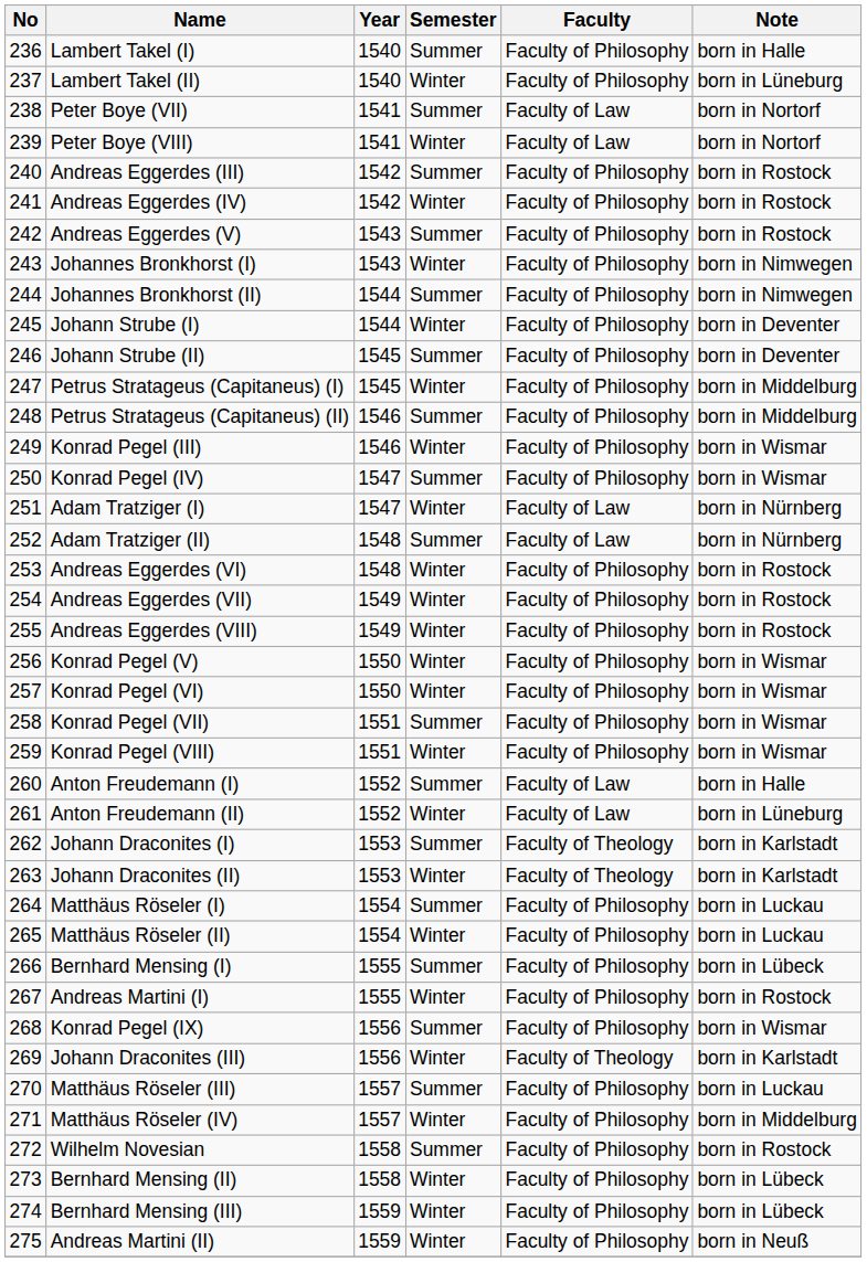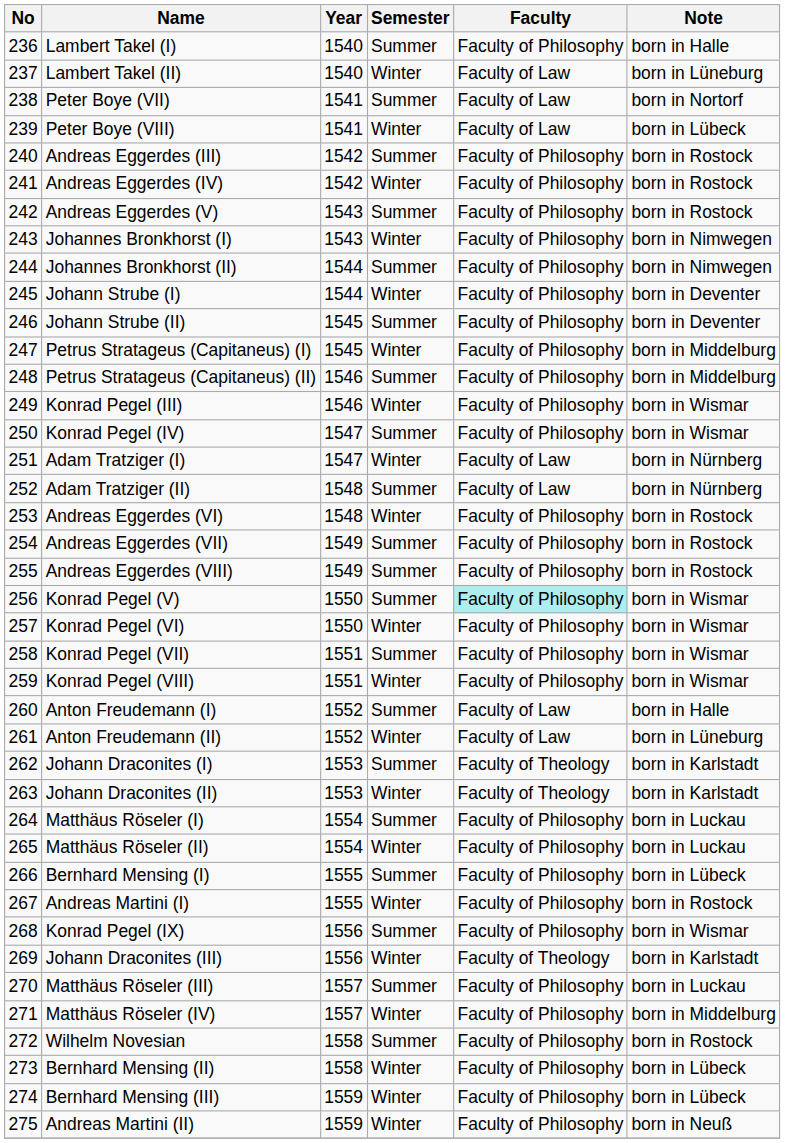 <table class="wikitable">
 <tr>
 <th bgcolor="silver">No</th>
 <th bgcolor="silver">Name</th>
 <th bgcolor="silver">Year</th>
 <th bgcolor="silver">Semester</th>
 <th bgcolor="silver">Faculty</th>
 <th bgcolor="silver">Note</th>
 </tr>
 <tr>
 <td>236</td>
 <td>Lambert Takel (I)</td>
 <td>1540</td>
 <td>Summer</td>
 <td>Faculty of Philosophy</td>
 <td>born in Halle</td>
 </tr>
 <tr>
 <td>237</td>
 <td>Lambert Takel (II)</td>
 <td>1540</td>
 <td>Winter</td>
-<td>Faculty of Philosophy</td>
+<td>Faculty of Law</td>
 <td>born in Lüneburg</td>
 </tr>
 <tr>
 <td>238</td>
 <td>Peter Boye (VII)</td>
 <td>1541</td>
 <td>Summer</td>
 <td>Faculty of Law</td>
 <td>born in Nortorf</td>
 </tr>
 <tr>
 <td>239</td>
 <td>Peter Boye (VIII)</td>
 <td>1541</td>
 <td>Winter</td>
 <td>Faculty of Law</td>
-<td>born in Nortorf</td>
+<td>born in Lübeck</td>
 </tr>
 <tr>
 <td>240</td>
 <td>Andreas Eggerdes (III)</td>
 <td>1542</td>
 <td>Summer</td>
 <td>Faculty of Philosophy</td>
 <td>born in Rostock</td>
 </tr>
 <tr>
 <td>241</td>
 <td>Andreas Eggerdes (IV)</td>
 <td>1542</td>
 <td>Winter</td>
 <td>Faculty of Philosophy</td>
 <td>born in Rostock</td>
 </tr>
 <tr>
 <td>242</td>
 <td>Andreas Eggerdes (V)</td>
 <td>1543</td>
 <td>Summer</td>
 <td>Faculty of Philosophy</td>
 <td>born in Rostock</td>
 </tr>
 <tr>
 <td>243</td>
 <td>Johannes Bronkhorst (I)</td>
 <td>1543</td>
 <td>Winter</td>
 <td>Faculty of Philosophy</td>
 <td>born in Nimwegen</td>
 </tr>
 <tr>
 <td>244</td>
 <td>Johannes Bronkhorst (II)</td>
 <td>1544</td>
 <td>Summer</td>
 <td>Faculty of Philosophy</td>
 <td>born in Nimwegen</td>
 </tr>
 <tr>
 <td>245</td>
 <td>Johann Strube (I)</td>
 <td>1544</td>
 <td>Winter</td>
 <td>Faculty of Philosophy</td>
 <td>born in Deventer</td>
 </tr>
 <tr>
 <td>246</td>
 <td>Johann Strube (II)</td>
 <td>1545</td>
 <td>Summer</td>
 <td>Faculty of Philosophy</td>
 <td>born in Deventer</td>
 </tr>
 <tr>
 <td>247</td>
 <td>Petrus Stratageus (Capitaneus) (I)<br></td>
 <td>1545</td>
 <td>Winter</td>
 <td>Faculty of Philosophy</td>
 <td>born in Middelburg</td>
 </tr>
 <tr>
 <td>248</td>
 <td>Petrus Stratageus (Capitaneus) (II)<br></td>
 <td>1546</td>
 <td>Summer</td>
 <td>Faculty of Philosophy</td>
 <td>born in Middelburg</td>
 </tr>
 <tr>
 <td>249</td>
 <td>Konrad Pegel (III)</td>
 <td>1546</td>
 <td>Winter</td>
 <td>Faculty of Philosophy</td>
 <td>born in Wismar</td>
 </tr>
 <tr>
 <td>250</td>
 <td>Konrad Pegel (IV)</td>
 <td>1547</td>
 <td>Summer</td>
 <td>Faculty of Philosophy</td>
 <td>born in Wismar</td>
 </tr>
 <tr>
 <td>251</td>
 <td>Adam Tratziger (I)</td>
 <td>1547</td>
 <td>Winter</td>
 <td>Faculty of Law</td>
 <td>born in Nürnberg</td>
 </tr>
 <tr>
 <td>252</td>
 <td>Adam Tratziger (II)</td>
 <td>1548</td>
 <td>Summer</td>
 <td>Faculty of Law</td>
 <td>born in Nürnberg</td>
 </tr>
 <tr>
 <td>253</td>
 <td>Andreas Eggerdes (VI)</td>
 <td>1548</td>
 <td>Winter</td>
 <td>Faculty of Philosophy</td>
 <td>born in Rostock</td>
 </tr>
 <tr>
 <td>254</td>
 <td>Andreas Eggerdes (VII)</td>
 <td>1549</td>
-<td>Winter</td>
+<td>Summer</td>
 <td>Faculty of Philosophy</td>
 <td>born in Rostock</td>
 </tr>
 <tr>
 <td>255</td>
 <td>Andreas Eggerdes (VIII)</td>
 <td>1549</td>
-<td>Winter</td>
+<td>Summer</td>
 <td>Faculty of Philosophy</td>
 <td>born in Rostock</td>
 </tr>
 <tr>
 <td>256</td>
 <td>Konrad Pegel (V)</td>
 <td>1550</td>
-<td>Winter</td>
-<td>Faculty of Philosophy</td>
+<td>Summer</td>
+<td style="background: paleturquoise;">Faculty of Philosophy</td>
 <td>born in Wismar</td>
 </tr>
 <tr>
 <td>257</td>
 <td>Konrad Pegel (VI)</td>
 <td>1550</td>
 <td>Winter</td>
 <td>Faculty of Philosophy</td>
 <td>born in Wismar</td>
 </tr>
 <tr>
 <td>258</td>
 <td>Konrad Pegel (VII)</td>
 <td>1551</td>
 <td>Summer</td>
 <td>Faculty of Philosophy</td>
 <td>born in Wismar</td>
 </tr>
 <tr>
 <td>259</td>
 <td>Konrad Pegel (VIII)</td>
 <td>1551</td>
 <td>Winter</td>
 <td>Faculty of Philosophy</td>
 <td>born in Wismar</td>
 </tr>
 <tr>
 <td>260</td>
 <td>Anton Freudemann (I)</td>
 <td>1552</td>
 <td>Summer</td>
 <td>Faculty of Law</td>
 <td>born in Halle</td>
 </tr>
 <tr>
 <td>261</td>
 <td>Anton Freudemann (II)<br></td>
 <td>1552</td>
 <td>Winter</td>
 <td>Faculty of Law</td>
 <td>born in Lüneburg</td>
 </tr>
 <tr>
 <td>262</td>
 <td>Johann Draconites (I)</td>
 <td>1553</td>
 <td>Summer</td>
 <td>Faculty of Theology</td>
 <td>born in Karlstadt</td>
 </tr>
 <tr>
 <td>263</td>
 <td>Johann Draconites (II)</td>
 <td>1553</td>
 <td>Winter</td>
 <td>Faculty of Theology</td>
 <td>born in Karlstadt</td>
 </tr>
 <tr>
 <td>264</td>
 <td>Matthäus Röseler (I)</td>
 <td>1554</td>
 <td>Summer</td>
 <td>Faculty of Philosophy</td>
 <td>born in Luckau</td>
 </tr>
 <tr>
 <td>265</td>
 <td>Matthäus Röseler (II)<br></td>
 <td>1554</td>
 <td>Winter</td>
 <td>Faculty of Philosophy</td>
 <td>born in Luckau</td>
 </tr>
 <tr>
 <td>266</td>
 <td>Bernhard Mensing (I)<br></td>
 <td>1555</td>
 <td>Summer</td>
 <td>Faculty of Philosophy</td>
 <td>born in Lübeck</td>
 </tr>
 <tr>
 <td>267</td>
 <td>Andreas Martini (I)</td>
 <td>1555</td>
 <td>Winter</td>
 <td>Faculty of Philosophy</td>
 <td>born in Rostock</td>
 </tr>
 <tr>
 <td>268</td>
 <td>Konrad Pegel (IX)</td>
 <td>1556</td>
 <td>Summer</td>
 <td>Faculty of Philosophy</td>
 <td>born in Wismar</td>
 </tr>
 <tr>
 <td>269</td>
 <td>Johann Draconites (III)</td>
 <td>1556</td>
 <td>Winter</td>
 <td>Faculty of Theology</td>
 <td>born in Karlstadt</td>
 </tr>
 <tr>
 <td>270</td>
 <td>Matthäus Röseler (III)<br></td>
 <td>1557</td>
 <td>Summer</td>
 <td>Faculty of Philosophy</td>
 <td>born in Luckau</td>
 </tr>
 <tr>
 <td>271</td>
 <td>Matthäus Röseler (IV)<br></td>
 <td>1557</td>
 <td>Winter</td>
 <td>Faculty of Philosophy</td>
 <td>born in Middelburg</td>
 </tr>
 <tr>
 <td>272</td>
 <td>Wilhelm Novesian</td>
 <td>1558</td>
 <td>Summer</td>
 <td>Faculty of Philosophy</td>
 <td>born in Rostock</td>
 </tr>
 <tr>
 <td>273</td>
 <td>Bernhard Mensing (II)</td>
 <td>1558</td>
 <td>Winter</td>
 <td>Faculty of Philosophy</td>
 <td>born in Lübeck</td>
 </tr>
 <tr>
 <td>274</td>
 <td>Bernhard Mensing (III)</td>
 <td>1559</td>
 <td>Winter</td>
 <td>Faculty of Philosophy</td>
 <td>born in Lübeck</td>
 </tr>
 <tr>
 <td>275</td>
 <td>Andreas Martini (II)</td>
 <td>1559</td>
 <td>Winter</td>
 <td>Faculty of Philosophy</td>
 <td>born in Neuß</td>
 </tr>
 <tr>
 </tr>
 </table>
